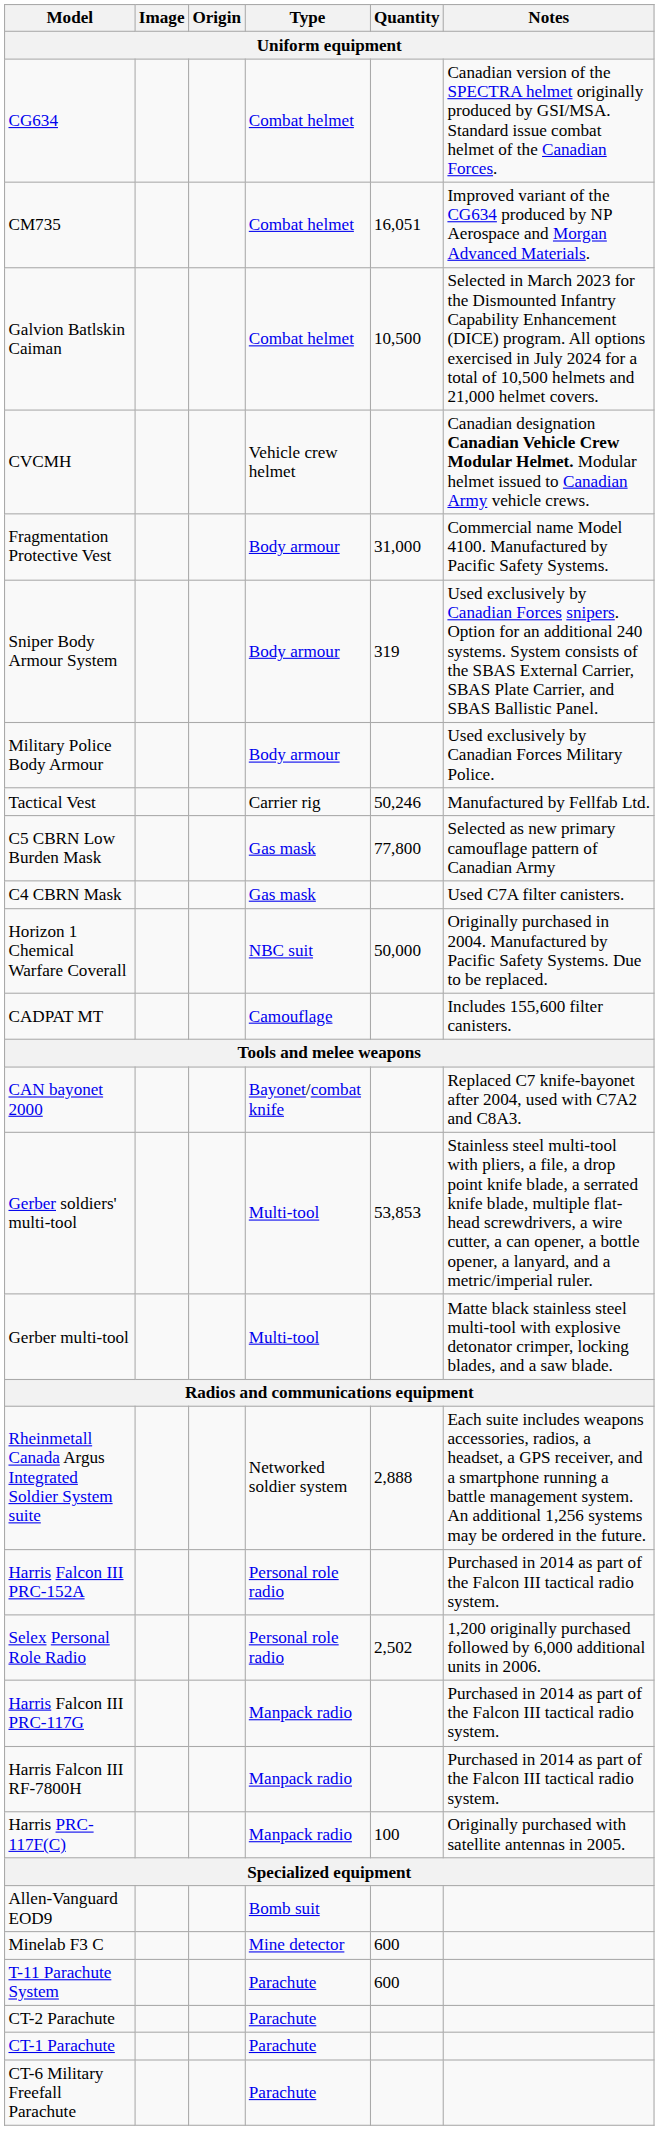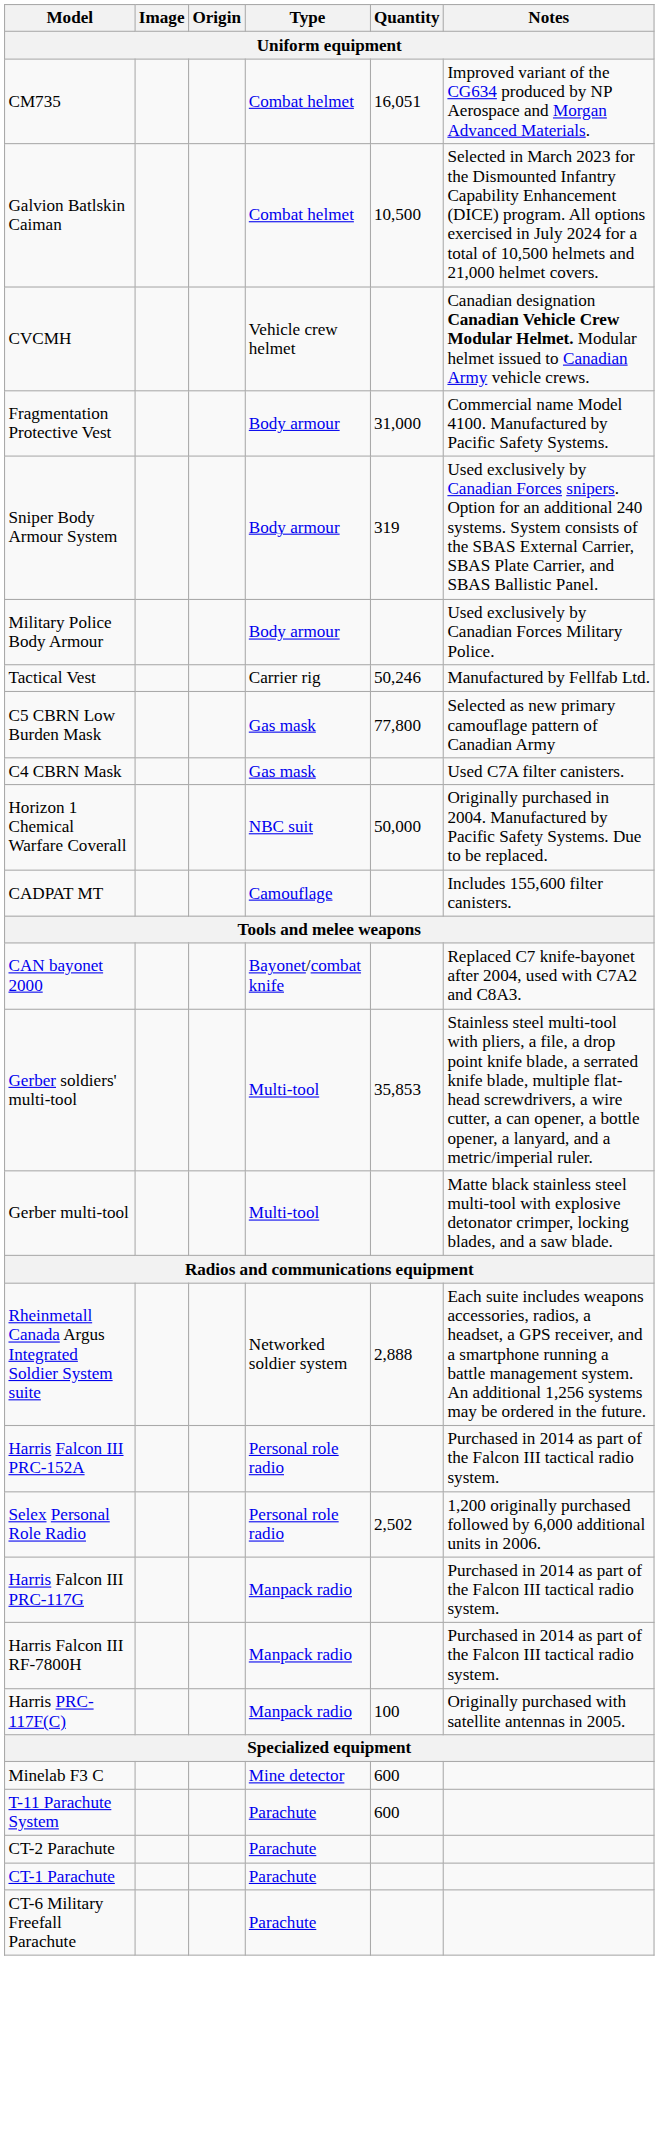 <table class="wikitable">
 <tr>
 <th>Model</th>
 <th>Image</th>
 <th>Origin</th>
 <th>Type</th>
 <th>Quantity</th>
 <th>Notes</th>
 </tr>
 <tr>
 <th colspan="6">Uniform equipment</th>
-</tr>
-<tr>
-<td><a href='#'>CG634</a></td>
-<td></td>
-<td></td>
-<td><a href='#'>Combat helmet</a></td>
-<td></td>
-<td>Canadian version of the <a href='#'>SPECTRA helmet</a> originally produced by GSI/MSA. Standard issue combat helmet of the <a href='#'>Canadian Forces</a>.</td>
 </tr>
 <tr>
 <td>CM735</td>
 <td></td>
 <td><br></td>
 <td><a href='#'>Combat helmet</a></td>
 <td>16,051</td>
 <td>Improved variant of the <a href='#'>CG634</a> produced by NP Aerospace and <a href='#'>Morgan Advanced Materials</a>.</td>
 </tr>
 <tr>
 <td>Galvion Batlskin Caiman</td>
 <td></td>
 <td></td>
 <td><a href='#'>Combat helmet</a></td>
 <td>10,500</td>
 <td>Selected in March 2023 for the Dismounted Infantry Capability Enhancement (DICE) program. All options exercised in July 2024 for a total of 10,500 helmets and 21,000 helmet covers.</td>
 </tr>
 <tr>
 <td>CVCMH</td>
 <td></td>
 <td></td>
 <td>Vehicle crew helmet</td>
 <td></td>
 <td>Canadian designation <strong>Canadian Vehicle Crew Modular Helmet.</strong> Modular helmet issued to <a href='#'>Canadian Army</a> vehicle crews.</td>
 </tr>
 <tr>
 <td>Fragmentation Protective Vest</td>
 <td></td>
 <td></td>
 <td><a href='#'>Body armour</a></td>
 <td>31,000</td>
 <td>Commercial name Model 4100. Manufactured by Pacific Safety Systems.</td>
 </tr>
 <tr>
 <td>Sniper Body Armour System</td>
 <td></td>
 <td></td>
 <td><a href='#'>Body armour</a></td>
 <td>319</td>
 <td>Used exclusively by <a href='#'>Canadian Forces</a> <a href='#'>snipers</a>. Option for an additional 240 systems. System consists of the SBAS External Carrier,  SBAS Plate Carrier, and SBAS Ballistic Panel.</td>
 </tr>
 <tr>
 <td>Military Police Body Armour</td>
 <td></td>
 <td></td>
 <td><a href='#'>Body armour</a></td>
 <td></td>
 <td>Used exclusively by Canadian Forces Military Police.</td>
 </tr>
 <tr>
 <td>Tactical Vest</td>
 <td></td>
 <td></td>
 <td>Carrier rig</td>
 <td>50,246</td>
 <td>Manufactured by Fellfab Ltd.</td>
 </tr>
 <tr>
 <td>C5 CBRN Low Burden Mask</td>
 <td></td>
 <td></td>
 <td><a href='#'>Gas mask</a></td>
 <td>77,800</td>
 <td>Selected as new primary camouflage pattern of Canadian Army</td>
 </tr>
 <tr>
 <td>C4 CBRN Mask</td>
 <td></td>
 <td></td>
 <td><a href='#'>Gas mask</a></td>
 <td></td>
 <td>Used C7A filter canisters.</td>
 </tr>
 <tr>
 <td>Horizon 1 Chemical Warfare Coverall</td>
 <td></td>
 <td></td>
 <td><a href='#'>NBC suit</a></td>
 <td>50,000</td>
 <td>Originally purchased in 2004. Manufactured by Pacific Safety Systems. Due to be replaced.</td>
 </tr>
 <tr>
 <td>CADPAT MT</td>
 <td></td>
 <td></td>
 <td><a href='#'>Camouflage</a></td>
 <td></td>
 <td>Includes 155,600 filter canisters.</td>
 </tr>
 <tr>
 <th colspan="6">Tools and melee weapons</th>
 </tr>
 <tr>
 <td><a href='#'>CAN bayonet 2000</a></td>
 <td></td>
 <td></td>
 <td><a href='#'>Bayonet</a>/<a href='#'>combat knife</a></td>
 <td></td>
 <td>Replaced C7 knife-bayonet after 2004, used with C7A2 and C8A3.</td>
 </tr>
 <tr>
 <td><a href='#'>Gerber</a> soldiers' multi-tool</td>
 <td></td>
 <td></td>
 <td><a href='#'>Multi-tool</a></td>
-<td>53,853</td>
+<td>35,853</td>
 <td>Stainless steel multi-tool with pliers, a file, a drop point knife blade, a serrated knife blade, multiple flat-head screwdrivers, a wire cutter, a can opener, a bottle opener, a lanyard, and a metric/imperial ruler.</td>
 </tr>
 <tr>
 <td>Gerber multi-tool</td>
 <td></td>
 <td></td>
 <td><a href='#'>Multi-tool</a></td>
 <td></td>
 <td>Matte black stainless steel multi-tool with explosive detonator crimper, locking blades, and a saw blade.</td>
 </tr>
 <tr>
 <th colspan="6">Radios and communications equipment</th>
 </tr>
 <tr>
 <td><a href='#'>Rheinmetall Canada</a> Argus <a href='#'>Integrated Soldier System suite</a></td>
 <td></td>
 <td></td>
 <td>Networked soldier system</td>
 <td>2,888</td>
 <td>Each suite includes weapons accessories, radios, a headset, a GPS receiver, and a smartphone running a battle management system. An additional 1,256 systems may be ordered in the future.</td>
 </tr>
 <tr>
 <td><a href='#'>Harris</a> <a href='#'>Falcon III PRC-152A</a></td>
 <td></td>
 <td></td>
 <td><a href='#'>Personal role radio</a></td>
 <td></td>
 <td>Purchased in 2014 as part of the Falcon III tactical radio system.</td>
 </tr>
 <tr>
 <td><a href='#'>Selex</a> <a href='#'>Personal Role Radio</a></td>
 <td></td>
 <td><br></td>
 <td><a href='#'>Personal role radio</a></td>
 <td>2,502</td>
 <td>1,200 originally purchased followed by 6,000 additional units in 2006.</td>
 </tr>
 <tr>
 <td><a href='#'>Harris</a> Falcon III <a href='#'>PRC-117G</a></td>
 <td></td>
 <td></td>
 <td><a href='#'>Manpack radio</a></td>
 <td></td>
 <td>Purchased in 2014 as part of the Falcon III tactical radio system.</td>
 </tr>
 <tr>
 <td>Harris Falcon III RF-7800H</td>
 <td></td>
 <td></td>
 <td><a href='#'>Manpack radio</a></td>
 <td></td>
 <td>Purchased in 2014 as part of the Falcon III tactical radio system.</td>
 </tr>
 <tr>
 <td>Harris <a href='#'>PRC-117F(C)</a></td>
 <td></td>
 <td></td>
 <td><a href='#'>Manpack radio</a></td>
 <td>100</td>
 <td>Originally purchased with satellite antennas in 2005.</td>
 </tr>
 <tr>
 <th colspan="6">Specialized equipment</th>
 </tr>
 <tr>
-<td>Allen-Vanguard EOD9</td>
-<td></td>
-<td></td>
-<td><a href='#'>Bomb suit</a></td>
-<td></td>
-<td></td>
-</tr>
-<tr>
 <td>Minelab F3 C</td>
 <td></td>
 <td></td>
 <td><a href='#'>Mine detector</a></td>
 <td>600</td>
 <td></td>
 </tr>
 <tr>
 <td><a href='#'>T-11 Parachute System</a></td>
 <td></td>
 <td><br></td>
 <td><a href='#'>Parachute</a></td>
 <td>600</td>
 <td></td>
 </tr>
 <tr>
 <td>CT-2 Parachute</td>
 <td></td>
 <td></td>
 <td><a href='#'>Parachute</a></td>
 <td></td>
 <td></td>
 </tr>
 <tr>
 <td><a href='#'>CT-1 Parachute</a></td>
 <td></td>
 <td></td>
 <td><a href='#'>Parachute</a></td>
 <td></td>
 <td></td>
 </tr>
 <tr>
 <td>CT-6 Military Freefall Parachute</td>
 <td></td>
 <td></td>
 <td><a href='#'>Parachute</a></td>
 <td></td>
 <td></td>
 </tr>
 </table>
